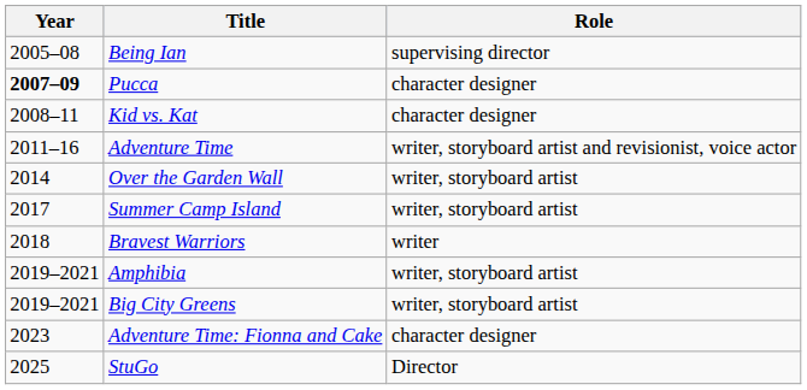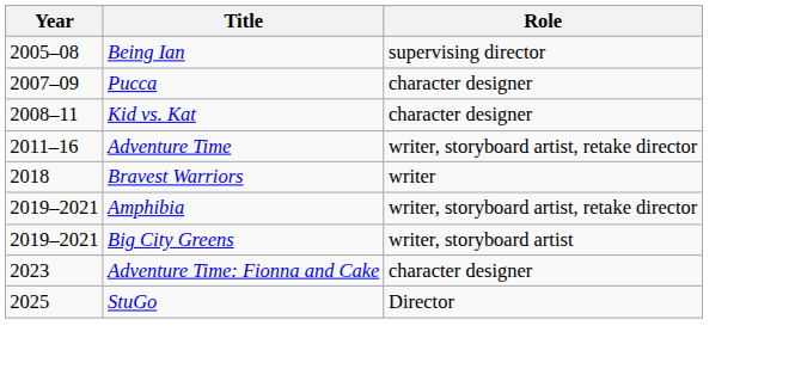 <table class="wikitable">
 <tr style="background:#b0c4de; text-align:center;">
 <th>Year</th>
 <th>Title</th>
 <th>Role</th>
 </tr>
 <tr>
 <td>2005–08</td>
 <td><em><a href='#'>Being Ian</a></em></td>
 <td>supervising director</td>
 </tr>
 <tr>
-<td><strong>2007–09</strong></td>
+<td>2007–09</td>
 <td><em><a href='#'>Pucca</a></em></td>
 <td>character designer</td>
 </tr>
 <tr>
 <td>2008–11</td>
 <td><em><a href='#'>Kid vs. Kat</a></em></td>
 <td>character designer</td>
 </tr>
 <tr>
 <td>2011–16</td>
 <td><em><a href='#'>Adventure Time</a></em></td>
-<td>writer, storyboard artist and revisionist, voice actor</td>
-</tr>
-<tr>
-<td>2014</td>
-<td><em><a href='#'>Over the Garden Wall</a></em></td>
-<td>writer, storyboard artist</td>
-</tr>
-<tr>
-<td>2017</td>
-<td><em><a href='#'>Summer Camp Island</a></em></td>
-<td>writer, storyboard artist</td>
+<td>writer, storyboard artist, retake director</td>
 </tr>
 <tr>
 <td>2018</td>
 <td><em><a href='#'>Bravest Warriors</a></em></td>
 <td>writer</td>
 </tr>
 <tr>
 <td>2019–2021</td>
 <td><em><a href='#'>Amphibia</a></em></td>
-<td>writer, storyboard artist</td>
+<td>writer, storyboard artist, retake director</td>
 </tr>
 <tr>
 <td>2019–2021</td>
 <td><em><a href='#'>Big City Greens</a></em></td>
 <td>writer, storyboard artist</td>
 </tr>
 <tr>
 <td>2023</td>
 <td><em><a href='#'>Adventure Time: Fionna and Cake</a></em></td>
 <td>character designer</td>
 </tr>
 <tr>
 <td>2025</td>
 <td><em><a href='#'>StuGo</a></em></td>
 <td>Director</td>
 </tr>
 </table>
